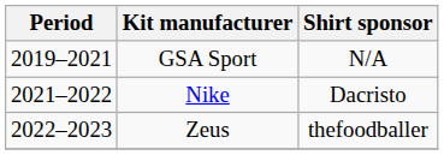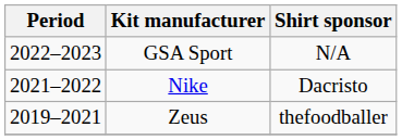 <table class="wikitable" style="text-align: center">
 <tr>
 <th>Period</th>
 <th>Kit manufacturer</th>
 <th>Shirt sponsor</th>
 </tr>
 <tr>
-<td>2019–2021</td>
+<td>2022–2023</td>
 <td>GSA Sport</td>
 <td>N/A</td>
 </tr>
 <tr>
 <td>2021–2022</td>
 <td><a href='#'>Nike</a></td>
 <td>Dacristo</td>
 </tr>
 <tr>
-<td>2022–2023</td>
+<td>2019–2021</td>
 <td>Zeus</td>
 <td>thefoodballer</td>
 </tr>
 <tr>
 </tr>
 </table>
